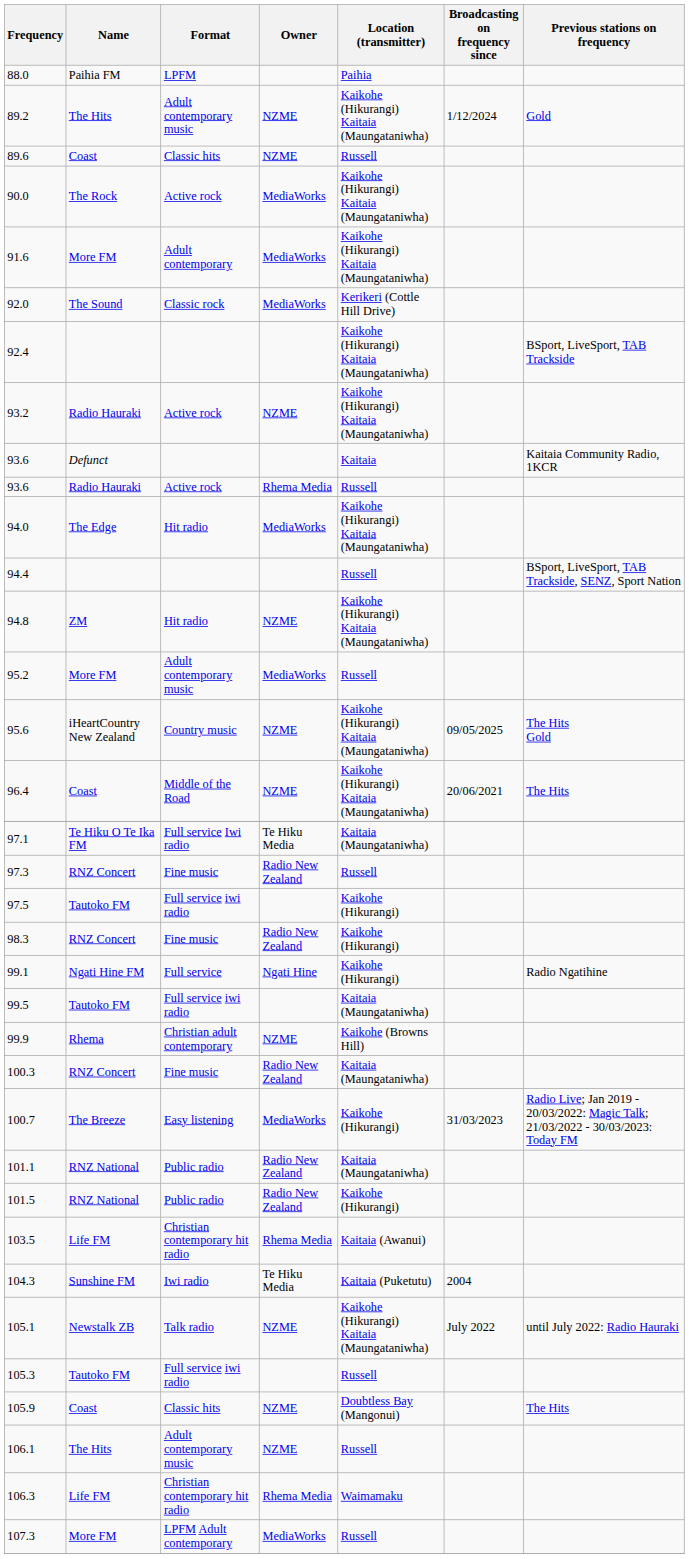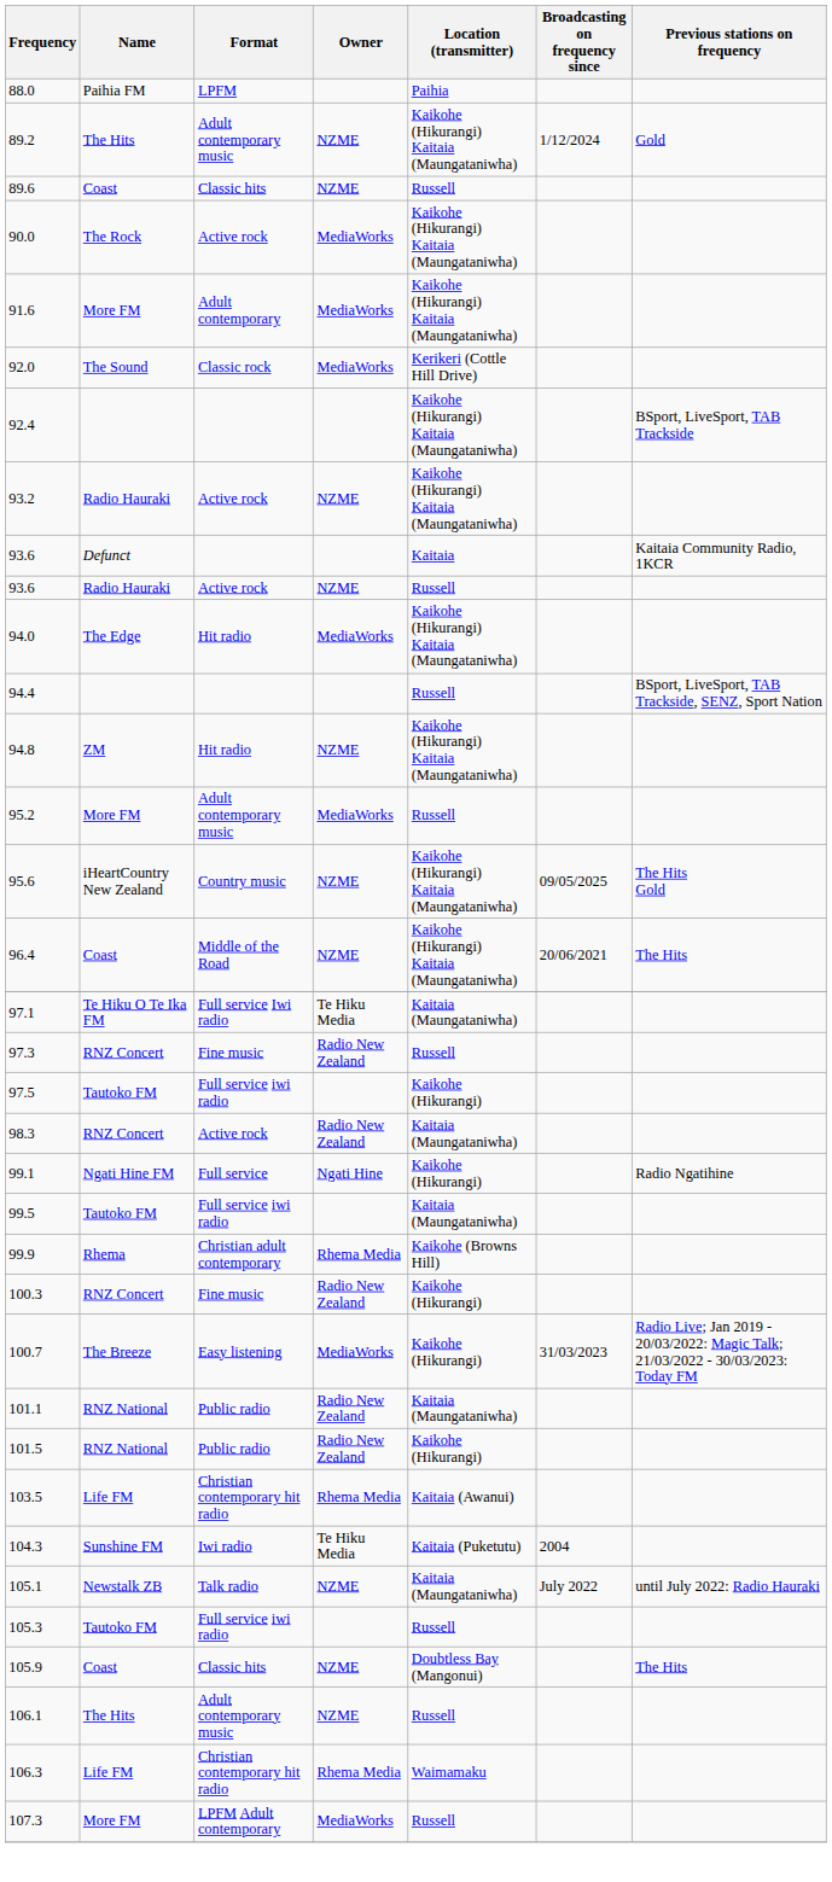 <table class="wikitable sortable" width="100%">
 <tr>
 <th scope="col">Frequency</th>
 <th scope="col">Name</th>
 <th scope="col">Format</th>
 <th scope="col">Owner</th>
 <th scope="col">Location (transmitter)</th>
 <th scope="col">Broadcasting on<br>frequency since</th>
 <th scope="col" class="unsortable">Previous stations on frequency</th>
 </tr>
 <tr>
 <td>88.0</td>
 <td>Paihia FM</td>
 <td><a href='#'>LPFM</a></td>
 <td></td>
 <td><a href='#'>Paihia</a></td>
 <td></td>
 <td></td>
 </tr>
 <tr>
 <td>89.2</td>
 <td><a href='#'>The Hits</a></td>
 <td><a href='#'>Adult contemporary music</a></td>
 <td><a href='#'>NZME</a></td>
 <td><a href='#'>Kaikohe</a> (Hikurangi)<br><a href='#'>Kaitaia</a> (Maungataniwha)</td>
 <td>1/12/2024</td>
 <td><a href='#'>Gold</a></td>
 </tr>
 <tr>
 <td>89.6</td>
 <td><a href='#'>Coast</a></td>
 <td><a href='#'>Classic hits</a></td>
 <td><a href='#'>NZME</a></td>
 <td><a href='#'>Russell</a></td>
 <td></td>
 <td></td>
 </tr>
 <tr>
 <td>90.0</td>
 <td><a href='#'>The Rock</a></td>
 <td><a href='#'>Active rock</a></td>
 <td><a href='#'>MediaWorks</a></td>
 <td><a href='#'>Kaikohe</a> (Hikurangi)<br><a href='#'>Kaitaia</a> (Maungataniwha)</td>
 <td></td>
 <td></td>
 </tr>
 <tr>
 <td>91.6</td>
 <td><a href='#'>More FM</a></td>
 <td><a href='#'>Adult contemporary</a></td>
 <td><a href='#'>MediaWorks</a></td>
 <td><a href='#'>Kaikohe</a> (Hikurangi)<br><a href='#'>Kaitaia</a> (Maungataniwha)</td>
 <td></td>
 <td></td>
 </tr>
 <tr>
 <td>92.0</td>
 <td><a href='#'>The Sound</a></td>
 <td><a href='#'>Classic rock</a></td>
 <td><a href='#'>MediaWorks</a></td>
 <td><a href='#'>Kerikeri</a> (Cottle Hill Drive)</td>
 <td></td>
 <td></td>
 </tr>
 <tr>
 <td>92.4</td>
 <td></td>
 <td></td>
 <td></td>
 <td><a href='#'>Kaikohe</a> (Hikurangi)<br><a href='#'>Kaitaia</a> (Maungataniwha)</td>
 <td></td>
 <td>BSport, LiveSport, <a href='#'>TAB Trackside</a></td>
 </tr>
 <tr>
 <td>93.2</td>
 <td><a href='#'>Radio Hauraki</a></td>
 <td><a href='#'>Active rock</a></td>
 <td><a href='#'>NZME</a></td>
 <td><a href='#'>Kaikohe</a> (Hikurangi)<br><a href='#'>Kaitaia</a> (Maungataniwha)</td>
 <td></td>
 <td></td>
 </tr>
 <tr>
 <td>93.6</td>
 <td><em>Defunct</em></td>
 <td></td>
 <td></td>
 <td><a href='#'>Kaitaia</a></td>
 <td></td>
 <td>Kaitaia Community Radio, 1KCR</td>
 </tr>
 <tr>
 <td>93.6</td>
 <td><a href='#'>Radio Hauraki</a></td>
 <td><a href='#'>Active rock</a></td>
-<td><a href='#'>Rhema Media</a></td>
+<td><a href='#'>NZME</a></td>
 <td><a href='#'>Russell</a></td>
 <td></td>
 <td></td>
 </tr>
 <tr>
 <td>94.0</td>
 <td><a href='#'>The Edge</a></td>
 <td><a href='#'>Hit radio</a></td>
 <td><a href='#'>MediaWorks</a></td>
 <td><a href='#'>Kaikohe</a> (Hikurangi)<br><a href='#'>Kaitaia</a> (Maungataniwha)</td>
 <td></td>
 <td></td>
 </tr>
 <tr>
 <td>94.4</td>
 <td></td>
 <td></td>
 <td></td>
 <td><a href='#'>Russell</a></td>
 <td></td>
 <td>BSport, LiveSport, <a href='#'>TAB Trackside</a>, <a href='#'>SENZ</a>, Sport Nation</td>
 </tr>
 <tr>
 <td>94.8</td>
 <td><a href='#'>ZM</a></td>
 <td><a href='#'>Hit radio</a></td>
 <td><a href='#'>NZME</a></td>
 <td><a href='#'>Kaikohe</a> (Hikurangi)<br><a href='#'>Kaitaia</a> (Maungataniwha)</td>
 <td></td>
 <td></td>
 </tr>
 <tr>
 <td>95.2</td>
 <td><a href='#'>More FM</a></td>
 <td><a href='#'>Adult contemporary music</a></td>
 <td><a href='#'>MediaWorks</a></td>
 <td><a href='#'>Russell</a></td>
 <td></td>
 <td></td>
 </tr>
 <tr>
 <td>95.6</td>
 <td>iHeartCountry New Zealand</td>
 <td><a href='#'>Country music</a></td>
 <td><a href='#'>NZME</a></td>
 <td><a href='#'>Kaikohe</a> (Hikurangi)<br><a href='#'>Kaitaia</a> (Maungataniwha)</td>
 <td>09/05/2025</td>
 <td><a href='#'>The Hits</a> <br> <a href='#'>Gold</a></td>
 </tr>
 <tr>
 <td>96.4</td>
 <td><a href='#'>Coast</a></td>
 <td><a href='#'>Middle of the Road</a></td>
 <td><a href='#'>NZME</a></td>
 <td><a href='#'>Kaikohe</a> (Hikurangi)<br><a href='#'>Kaitaia</a> (Maungataniwha)</td>
 <td>20/06/2021</td>
 <td><a href='#'>The Hits</a></td>
 </tr>
 <tr>
 </tr>
 <tr 96.8 || >
 </tr>
 <tr>
 <td>97.1</td>
 <td><a href='#'>Te Hiku O Te Ika FM</a></td>
 <td><a href='#'>Full service</a> <a href='#'>Iwi radio</a></td>
 <td>Te Hiku Media</td>
 <td><a href='#'>Kaitaia</a> (Maungataniwha)</td>
 <td></td>
 <td></td>
 </tr>
 <tr>
 <td>97.3</td>
 <td><a href='#'>RNZ Concert</a></td>
 <td><a href='#'>Fine music</a></td>
 <td><a href='#'>Radio New Zealand</a></td>
 <td><a href='#'>Russell</a></td>
 <td></td>
 <td></td>
 </tr>
 <tr>
 <td>97.5</td>
 <td><a href='#'>Tautoko FM</a></td>
 <td><a href='#'>Full service</a> <a href='#'>iwi radio</a></td>
 <td></td>
 <td><a href='#'>Kaikohe</a> (Hikurangi)</td>
 <td></td>
 <td></td>
 </tr>
 <tr>
 <td>98.3</td>
 <td><a href='#'>RNZ Concert</a></td>
-<td><a href='#'>Fine music</a></td>
+<td><a href='#'>Active rock</a></td>
 <td><a href='#'>Radio New Zealand</a></td>
-<td><a href='#'>Kaikohe</a> (Hikurangi)</td>
+<td><a href='#'>Kaitaia</a> (Maungataniwha)</td>
 <td></td>
 <td></td>
 </tr>
 <tr>
 <td>99.1</td>
 <td><a href='#'>Ngati Hine FM</a></td>
 <td><a href='#'>Full service</a></td>
 <td><a href='#'>Ngati Hine</a></td>
 <td><a href='#'>Kaikohe</a> (Hikurangi)</td>
 <td></td>
 <td>Radio Ngatihine</td>
 </tr>
 <tr>
 <td>99.5</td>
 <td><a href='#'>Tautoko FM</a></td>
 <td><a href='#'>Full service</a> <a href='#'>iwi radio</a></td>
 <td></td>
 <td><a href='#'>Kaitaia</a> (Maungataniwha)</td>
 <td></td>
 <td></td>
 </tr>
 <tr>
 <td>99.9</td>
 <td><a href='#'>Rhema</a></td>
 <td><a href='#'>Christian adult contemporary</a></td>
-<td><a href='#'>NZME</a></td>
+<td><a href='#'>Rhema Media</a></td>
 <td><a href='#'>Kaikohe</a> (Browns Hill)</td>
 <td></td>
 <td></td>
 </tr>
 <tr>
 <td>100.3</td>
 <td><a href='#'>RNZ Concert</a></td>
 <td><a href='#'>Fine music</a></td>
 <td><a href='#'>Radio New Zealand</a></td>
-<td><a href='#'>Kaitaia</a> (Maungataniwha)</td>
+<td><a href='#'>Kaikohe</a> (Hikurangi)</td>
 <td></td>
 <td></td>
 </tr>
 <tr>
 <td>100.7</td>
 <td><a href='#'>The Breeze</a></td>
 <td><a href='#'>Easy listening</a></td>
 <td><a href='#'>MediaWorks</a></td>
 <td><a href='#'>Kaikohe</a> (Hikurangi)</td>
 <td>31/03/2023</td>
 <td><a href='#'>Radio Live</a>; Jan 2019 - 20/03/2022: <a href='#'>Magic Talk</a>; 21/03/2022 - 30/03/2023: <a href='#'>Today FM</a></td>
 </tr>
 <tr>
 <td>101.1</td>
 <td><a href='#'>RNZ National</a></td>
 <td><a href='#'>Public radio</a></td>
 <td><a href='#'>Radio New Zealand</a></td>
 <td><a href='#'>Kaitaia</a> (Maungataniwha)</td>
 <td></td>
 <td></td>
 </tr>
 <tr>
 <td>101.5</td>
 <td><a href='#'>RNZ National</a></td>
 <td><a href='#'>Public radio</a></td>
 <td><a href='#'>Radio New Zealand</a></td>
 <td><a href='#'>Kaikohe</a> (Hikurangi)</td>
 <td></td>
 <td></td>
 </tr>
 <tr>
 <td>103.5</td>
 <td><a href='#'>Life FM</a></td>
 <td><a href='#'>Christian contemporary hit radio</a></td>
 <td><a href='#'>Rhema Media</a></td>
 <td><a href='#'>Kaitaia</a> (Awanui)</td>
 <td></td>
 <td></td>
 </tr>
 <tr>
 <td>104.3</td>
 <td><a href='#'>Sunshine FM</a></td>
 <td><a href='#'>Iwi radio</a></td>
 <td>Te Hiku Media</td>
 <td><a href='#'>Kaitaia</a> (Puketutu)</td>
 <td>2004</td>
 <td></td>
 </tr>
 <tr>
 <td>105.1</td>
 <td><a href='#'>Newstalk ZB</a></td>
 <td><a href='#'>Talk radio</a></td>
 <td><a href='#'>NZME</a></td>
-<td><a href='#'>Kaikohe</a> (Hikurangi)<br><a href='#'>Kaitaia</a> (Maungataniwha)</td>
+<td><a href='#'>Kaitaia</a> (Maungataniwha)</td>
 <td>July 2022</td>
 <td>until July 2022: <a href='#'>Radio Hauraki</a></td>
 </tr>
 <tr>
 <td>105.3</td>
 <td><a href='#'>Tautoko FM</a></td>
 <td><a href='#'>Full service</a> <a href='#'>iwi radio</a></td>
 <td></td>
 <td><a href='#'>Russell</a></td>
 <td></td>
 <td></td>
 </tr>
 <tr>
 <td>105.9</td>
 <td><a href='#'>Coast</a></td>
 <td><a href='#'>Classic hits</a></td>
 <td><a href='#'>NZME</a></td>
 <td><a href='#'>Doubtless Bay</a> (Mangonui)</td>
 <td></td>
 <td><a href='#'>The Hits</a></td>
 </tr>
 <tr>
 <td>106.1</td>
 <td><a href='#'>The Hits</a></td>
 <td><a href='#'>Adult contemporary music</a></td>
 <td><a href='#'>NZME</a></td>
 <td><a href='#'>Russell</a></td>
 <td></td>
 <td></td>
 </tr>
 <tr>
 <td>106.3</td>
 <td><a href='#'>Life FM</a></td>
 <td><a href='#'>Christian contemporary hit radio</a></td>
 <td><a href='#'>Rhema Media</a></td>
 <td><a href='#'>Waimamaku</a></td>
 <td></td>
 <td></td>
 </tr>
 <tr>
 <td>107.3</td>
 <td><a href='#'>More FM</a></td>
 <td><a href='#'>LPFM</a> <a href='#'>Adult contemporary</a></td>
 <td><a href='#'>MediaWorks</a></td>
 <td><a href='#'>Russell</a></td>
 <td></td>
 <td></td>
 </tr>
 <tr>
 </tr>
 </table>
